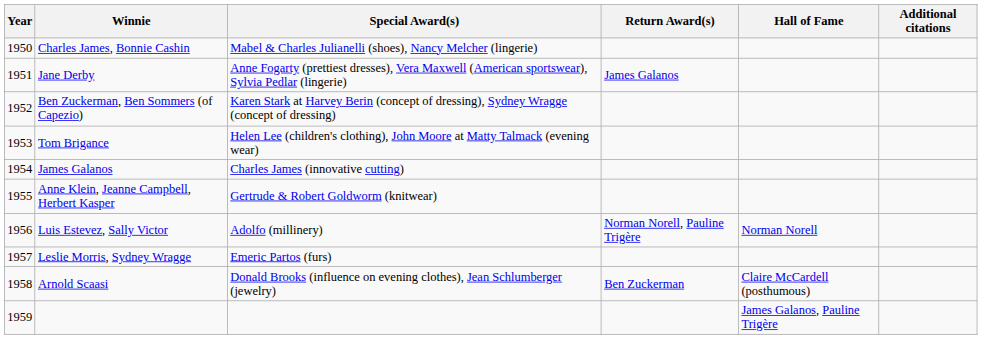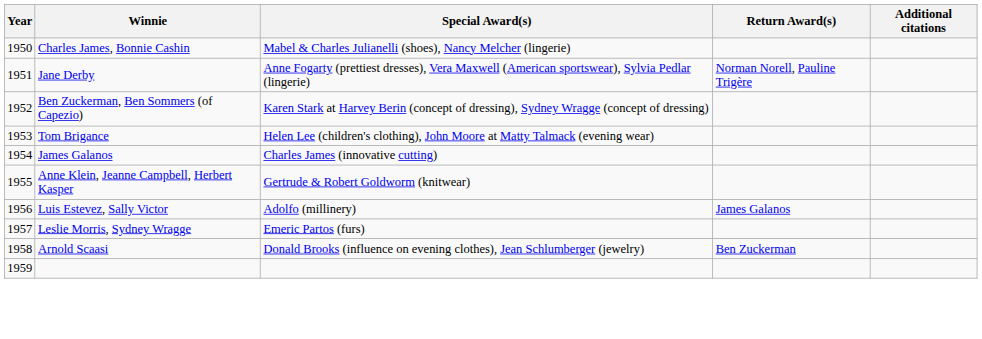 <table class="wikitable">
 <tr>
 <th>Year</th>
 <th>Winnie</th>
 <th>Special Award(s)</th>
 <th>Return Award(s)</th>
-<th>Hall of Fame</th>
 <th>Additional citations</th>
 </tr>
 <tr>
 <td>1950</td>
 <td><a href='#'>Charles James</a>, <a href='#'>Bonnie Cashin</a></td>
 <td><a href='#'>Mabel & Charles Julianelli</a> (shoes), <a href='#'>Nancy Melcher</a> (lingerie)</td>
 <td></td>
 <td></td>
-<td></td>
 </tr>
 <tr>
 <td>1951</td>
 <td><a href='#'>Jane Derby</a></td>
 <td><a href='#'>Anne Fogarty</a> (prettiest dresses), <a href='#'>Vera Maxwell</a> (<a href='#'>American sportswear</a>), <a href='#'>Sylvia Pedlar</a> (lingerie)</td>
-<td><a href='#'>James Galanos</a></td>
-<td></td>
+<td><a href='#'>Norman Norell</a>, <a href='#'>Pauline Trigère</a></td>
 <td></td>
 </tr>
 <tr>
 <td>1952</td>
 <td><a href='#'>Ben Zuckerman</a>, <a href='#'>Ben Sommers</a> (of <a href='#'>Capezio</a>)</td>
 <td><a href='#'>Karen Stark</a> at <a href='#'>Harvey Berin</a> (concept of dressing), <a href='#'>Sydney Wragge</a> (concept of dressing)</td>
-<td></td>
 <td></td>
 <td></td>
 </tr>
 <tr>
 <td>1953</td>
 <td><a href='#'>Tom Brigance</a></td>
 <td><a href='#'>Helen Lee</a> (children's clothing), <a href='#'>John Moore</a> at <a href='#'>Matty Talmack</a> (evening wear)</td>
 <td></td>
 <td></td>
-<td></td>
 </tr>
 <tr>
 <td>1954</td>
 <td><a href='#'>James Galanos</a></td>
 <td><a href='#'>Charles James</a> (innovative <a href='#'>cutting</a>)</td>
-<td></td>
 <td></td>
 <td></td>
 </tr>
 <tr>
 <td>1955</td>
 <td><a href='#'>Anne Klein</a>, <a href='#'>Jeanne Campbell</a>, <a href='#'>Herbert Kasper</a></td>
 <td><a href='#'>Gertrude & Robert Goldworm</a> (knitwear)</td>
 <td></td>
 <td></td>
-<td></td>
 </tr>
 <tr>
 <td>1956</td>
 <td><a href='#'>Luis Estevez</a>, <a href='#'>Sally Victor</a></td>
 <td><a href='#'>Adolfo</a> (millinery)</td>
-<td><a href='#'>Norman Norell</a>, <a href='#'>Pauline Trigère</a></td>
-<td><a href='#'>Norman Norell</a></td>
+<td><a href='#'>James Galanos</a></td>
 <td></td>
 </tr>
 <tr>
 <td>1957</td>
 <td><a href='#'>Leslie Morris</a>, <a href='#'>Sydney Wragge</a></td>
 <td><a href='#'>Emeric Partos</a> (furs)</td>
 <td></td>
 <td></td>
-<td></td>
 </tr>
 <tr>
 <td>1958</td>
 <td><a href='#'>Arnold Scaasi</a></td>
 <td><a href='#'>Donald Brooks</a> (influence on evening clothes), <a href='#'>Jean Schlumberger</a> (jewelry)</td>
 <td><a href='#'>Ben Zuckerman</a></td>
-<td><a href='#'>Claire McCardell</a> (posthumous)</td>
 <td></td>
 </tr>
 <tr>
 <td>1959</td>
 <td></td>
 <td></td>
 <td></td>
-<td><a href='#'>James Galanos</a>, <a href='#'>Pauline Trigère</a></td>
 <td></td>
 </tr>
 </table>
